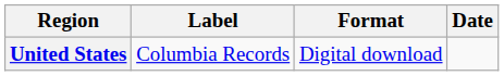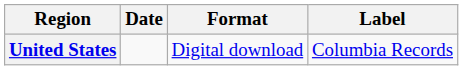 <table class="wikitable plainrowheaders" style="text-align:center">
 <tr>
 <th>Region</th>
+<th>Date</th>
+<th>Format</th>
 <th>Label</th>
-<th>Format</th>
-<th>Date</th>
 </tr>
 <tr>
 <th scope="row"><a href='#'>United States</a></th>
+<td></td>
+<td><a href='#'>Digital download</a></td>
 <td><a href='#'>Columbia Records</a></td>
-<td><a href='#'>Digital download</a></td>
-<td></td>
 </tr>
 </table>
